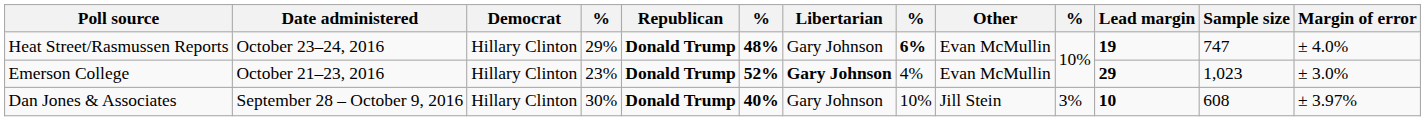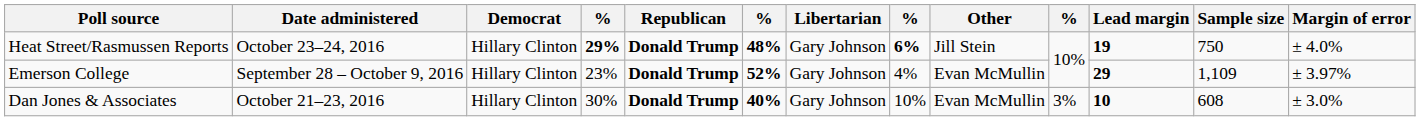 <table class="wikitable">
 <tr>
 <th>Poll source</th>
 <th>Date administered</th>
 <th>Democrat</th>
 <th>%</th>
 <th>Republican</th>
 <th>%</th>
 <th>Libertarian</th>
 <th>%</th>
 <th>Other</th>
 <th>%</th>
 <th>Lead margin</th>
 <th>Sample size</th>
 <th>Margin of error</th>
 </tr>
 <tr>
 <td>Heat Street/Rasmussen Reports</td>
 <td>October 23–24, 2016</td>
 <td>Hillary Clinton</td>
-<td>29%</td>
+<td><strong>29%</strong></td>
 <td><strong>Donald Trump</strong></td>
 <td><strong>48%</strong></td>
 <td>Gary Johnson</td>
 <td><strong>6%</strong></td>
-<td>Evan McMullin</td>
+<td>Jill Stein</td>
 <td rowspan="2">10%</td>
 <td><strong>19</strong></td>
-<td>747</td>
+<td>750</td>
 <td>± 4.0%</td>
 </tr>
 <tr>
 <td>Emerson College</td>
-<td>October 21–23, 2016</td>
+<td>September 28 – October 9, 2016</td>
 <td>Hillary Clinton</td>
 <td>23%</td>
 <td><strong>Donald Trump</strong></td>
 <td><strong>52%</strong></td>
-<td><strong>Gary Johnson</strong></td>
+<td>Gary Johnson</td>
 <td>4%</td>
 <td>Evan McMullin</td>
 <td><strong>29</strong></td>
-<td>1,023</td>
-<td>± 3.0%</td>
+<td>1,109</td>
+<td>± 3.97%</td>
 </tr>
 <tr>
 <td>Dan Jones & Associates</td>
-<td>September 28 – October 9, 2016</td>
+<td>October 21–23, 2016</td>
 <td>Hillary Clinton</td>
 <td>30%</td>
 <td><strong>Donald Trump</strong></td>
 <td><strong>40%</strong></td>
 <td>Gary Johnson</td>
 <td>10%</td>
-<td>Jill Stein</td>
+<td>Evan McMullin</td>
 <td>3%</td>
 <td><strong>10</strong></td>
 <td>608</td>
-<td>± 3.97%</td>
+<td>± 3.0%</td>
 </tr>
 </table>
